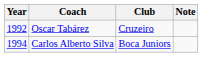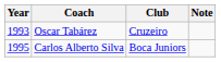 <table class="wikitable">
 <tr>
 <th>Year</th>
 <th>Coach</th>
 <th>Club</th>
 <th>Note</th>
 </tr>
 <tr>
-<td><a href='#'>1992</a></td>
+<td><a href='#'>1993</a></td>
 <td> <a href='#'>Oscar Tabárez</a></td>
 <td> <a href='#'>Cruzeiro</a></td>
 <td></td>
 </tr>
 <tr>
-<td><a href='#'>1994</a></td>
+<td><a href='#'>1995</a></td>
 <td> <a href='#'>Carlos Alberto Silva</a></td>
 <td> <a href='#'>Boca Juniors</a></td>
 <td></td>
 </tr>
 </table>
